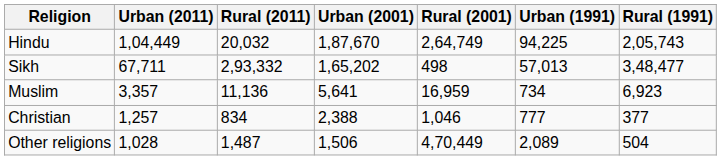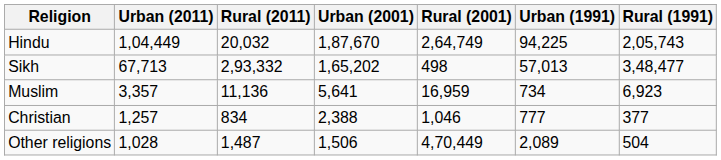 <table class="wikitable sort">
 <tr>
 <th>Religion</th>
 <th>Urban (2011)</th>
 <th>Rural (2011)</th>
 <th>Urban (2001)</th>
 <th>Rural (2001)</th>
 <th>Urban (1991)</th>
 <th>Rural (1991)</th>
 </tr>
 <tr>
 <td>Hindu</td>
 <td>1,04,449</td>
 <td>20,032</td>
 <td>1,87,670</td>
 <td>2,64,749</td>
 <td>94,225</td>
 <td>2,05,743</td>
 </tr>
 <tr>
 <td>Sikh</td>
-<td>67,711</td>
+<td>67,713</td>
 <td>2,93,332</td>
 <td>1,65,202</td>
 <td>498</td>
 <td>57,013</td>
 <td>3,48,477</td>
 </tr>
 <tr>
 <td>Muslim</td>
 <td>3,357</td>
 <td>11,136</td>
 <td>5,641</td>
 <td>16,959</td>
 <td>734</td>
 <td>6,923</td>
 </tr>
 <tr>
 <td>Christian</td>
 <td>1,257</td>
 <td>834</td>
 <td>2,388</td>
 <td>1,046</td>
 <td>777</td>
 <td>377</td>
 </tr>
 <tr>
 <td>Other religions</td>
 <td>1,028</td>
 <td>1,487</td>
 <td>1,506</td>
 <td>4,70,449</td>
 <td>2,089</td>
 <td>504</td>
 </tr>
 </table>
